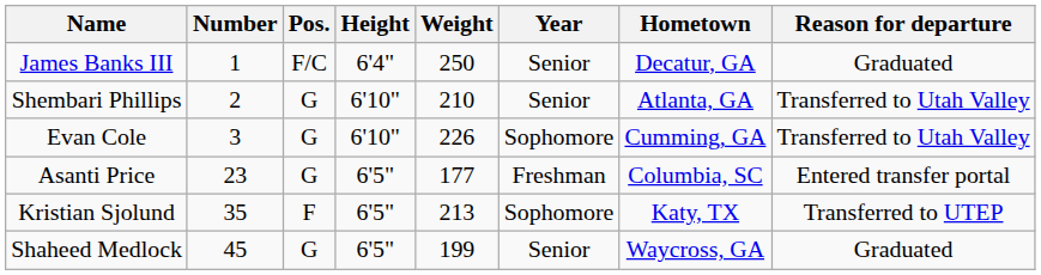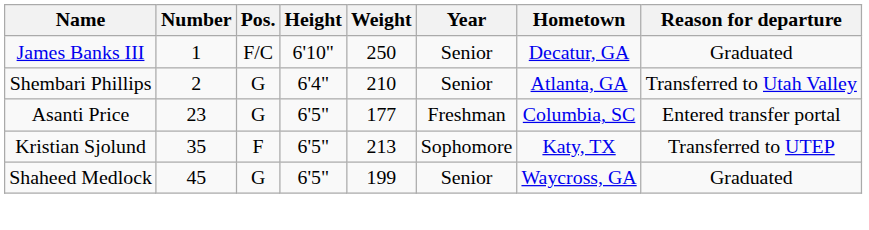 <table class="wikitable sortable" border="1" style="text-align:center;">
 <tr>
 <th>Name</th>
 <th>Number</th>
 <th>Pos.</th>
 <th>Height</th>
 <th>Weight</th>
 <th>Year</th>
 <th>Hometown</th>
 <th class="unsortable">Reason for departure</th>
 </tr>
 <tr>
 <td><a href='#'>James Banks III</a></td>
 <td>1</td>
 <td>F/C</td>
-<td>6'4"</td>
+<td>6'10"</td>
 <td>250</td>
 <td>Senior</td>
 <td><a href='#'>Decatur, GA</a></td>
 <td>Graduated</td>
 </tr>
 <tr>
 <td>Shembari Phillips</td>
 <td>2</td>
 <td>G</td>
-<td>6'10"</td>
+<td>6'4"</td>
 <td>210</td>
 <td> Senior</td>
 <td><a href='#'>Atlanta, GA</a></td>
-<td>Transferred to <a href='#'>Utah Valley</a></td>
-</tr>
-<tr>
-<td>Evan Cole</td>
-<td>3</td>
-<td>G</td>
-<td>6'10"</td>
-<td>226</td>
-<td>Sophomore</td>
-<td><a href='#'>Cumming, GA</a></td>
 <td>Transferred to <a href='#'>Utah Valley</a></td>
 </tr>
 <tr>
 <td>Asanti Price</td>
 <td>23</td>
 <td>G</td>
 <td>6'5"</td>
 <td>177</td>
 <td>Freshman</td>
 <td><a href='#'>Columbia, SC</a></td>
 <td>Entered transfer portal</td>
 </tr>
 <tr>
 <td>Kristian Sjolund</td>
 <td>35</td>
 <td>F</td>
 <td>6'5"</td>
 <td>213</td>
 <td>Sophomore</td>
 <td><a href='#'>Katy, TX</a></td>
 <td>Transferred to <a href='#'>UTEP</a></td>
 </tr>
 <tr>
 <td>Shaheed Medlock</td>
 <td>45</td>
 <td>G</td>
 <td>6'5"</td>
 <td>199</td>
 <td>Senior</td>
 <td><a href='#'>Waycross, GA</a></td>
 <td>Graduated</td>
 </tr>
 </table>
